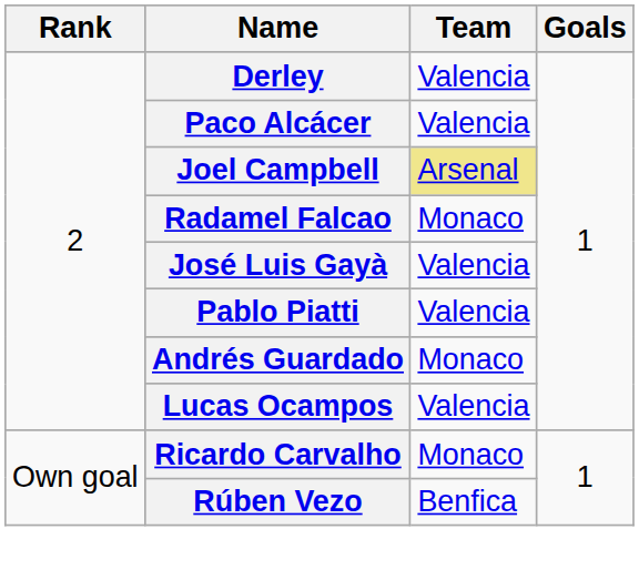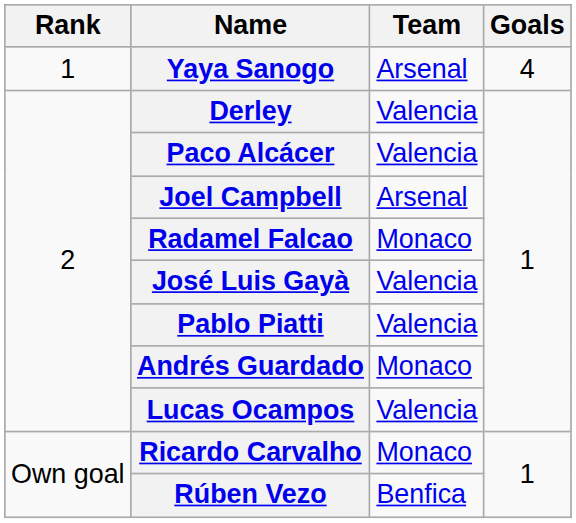 <table class="wikitable plainrowheaders sortable" cellpadding="3" style="text-align: center;">
 <tr>
 <th scope=col>Rank</th>
 <th scope=col>Name</th>
 <th scope=col>Team</th>
 <th scope=col>Goals</th>
+</tr>
+<tr>
+<td>1</td>
+<th scope=row> <a href='#'>Yaya Sanogo</a></th>
+<td align="left"><a href='#'>Arsenal</a></td>
+<td>4</td>
 </tr>
 <tr>
 <td rowspan=8>2</td>
 <th scope=row> <a href='#'>Derley</a></th>
 <td align="left"><a href='#'>Valencia</a></td>
 <td rowspan=8>1</td>
 </tr>
 <tr>
 <th scope=row> <a href='#'>Paco Alcácer</a></th>
 <td align="left"><a href='#'>Valencia</a></td>
 </tr>
 <tr>
 <th scope=row> <a href='#'>Joel Campbell</a></th>
-<td align="left" style="background: khaki;"><a href='#'>Arsenal</a></td>
+<td align="left"><a href='#'>Arsenal</a></td>
 </tr>
 <tr>
 <th scope=row> <a href='#'>Radamel Falcao</a></th>
 <td align="left"><a href='#'>Monaco</a></td>
 </tr>
 <tr>
 <th scope=row> <a href='#'>José Luis Gayà</a></th>
 <td align="left"><a href='#'>Valencia</a></td>
 </tr>
 <tr>
 <th scope=row> <a href='#'>Pablo Piatti</a></th>
 <td align="left"><a href='#'>Valencia</a></td>
 </tr>
 <tr>
 <th scope=row> <a href='#'>Andrés Guardado</a></th>
 <td align="left"><a href='#'>Monaco</a></td>
 </tr>
 <tr>
 <th scope=row> <a href='#'>Lucas Ocampos</a></th>
 <td align="left"><a href='#'>Valencia</a></td>
 </tr>
 <tr>
 <td rowspan=2>Own goal</td>
 <th scope=row> <a href='#'>Ricardo Carvalho</a></th>
 <td align="left"><a href='#'>Monaco</a></td>
 <td rowspan=2>1</td>
 </tr>
 <tr>
 <th scope=row> <a href='#'>Rúben Vezo</a></th>
 <td align="left"><a href='#'>Benfica</a></td>
 </tr>
 </table>
